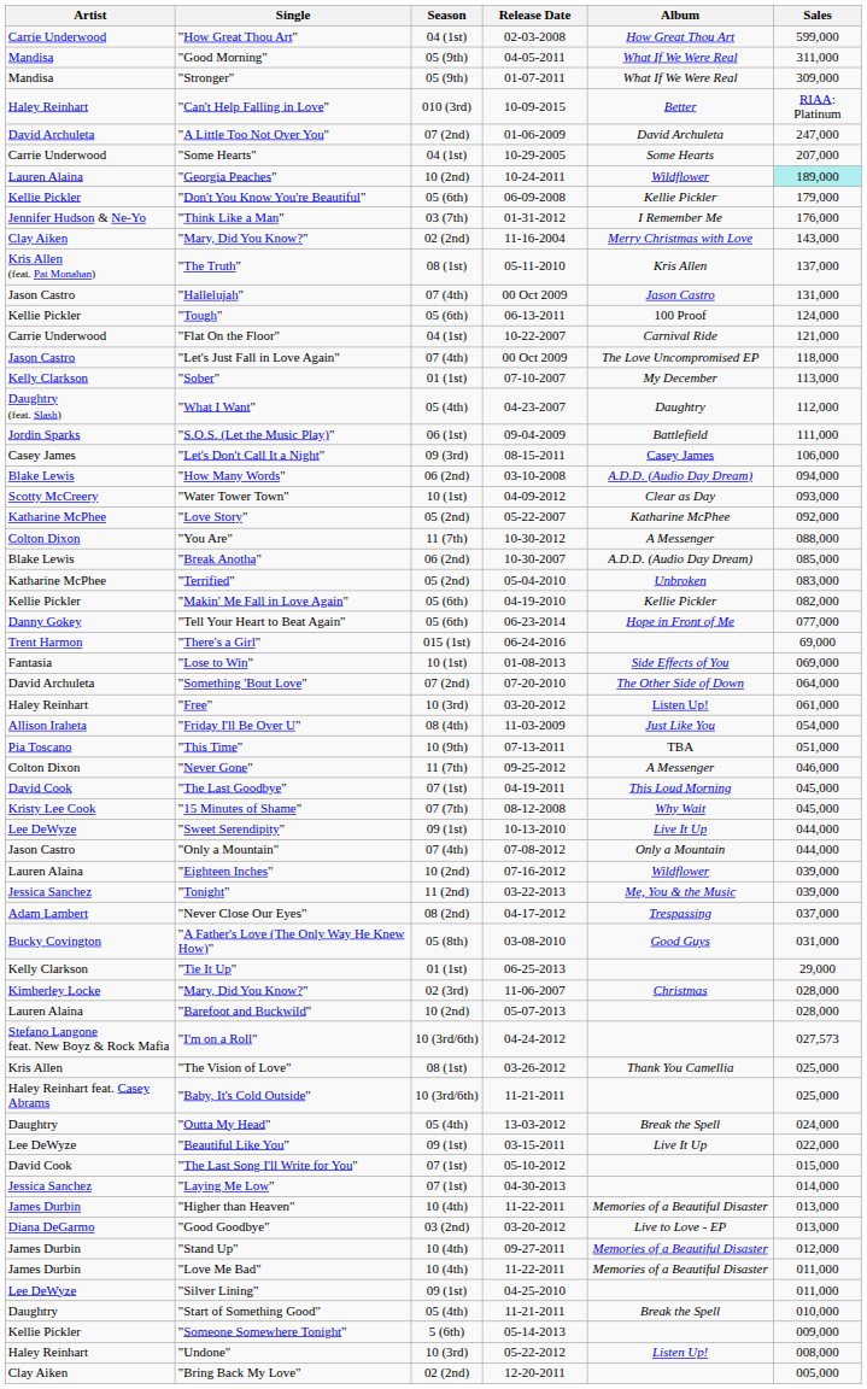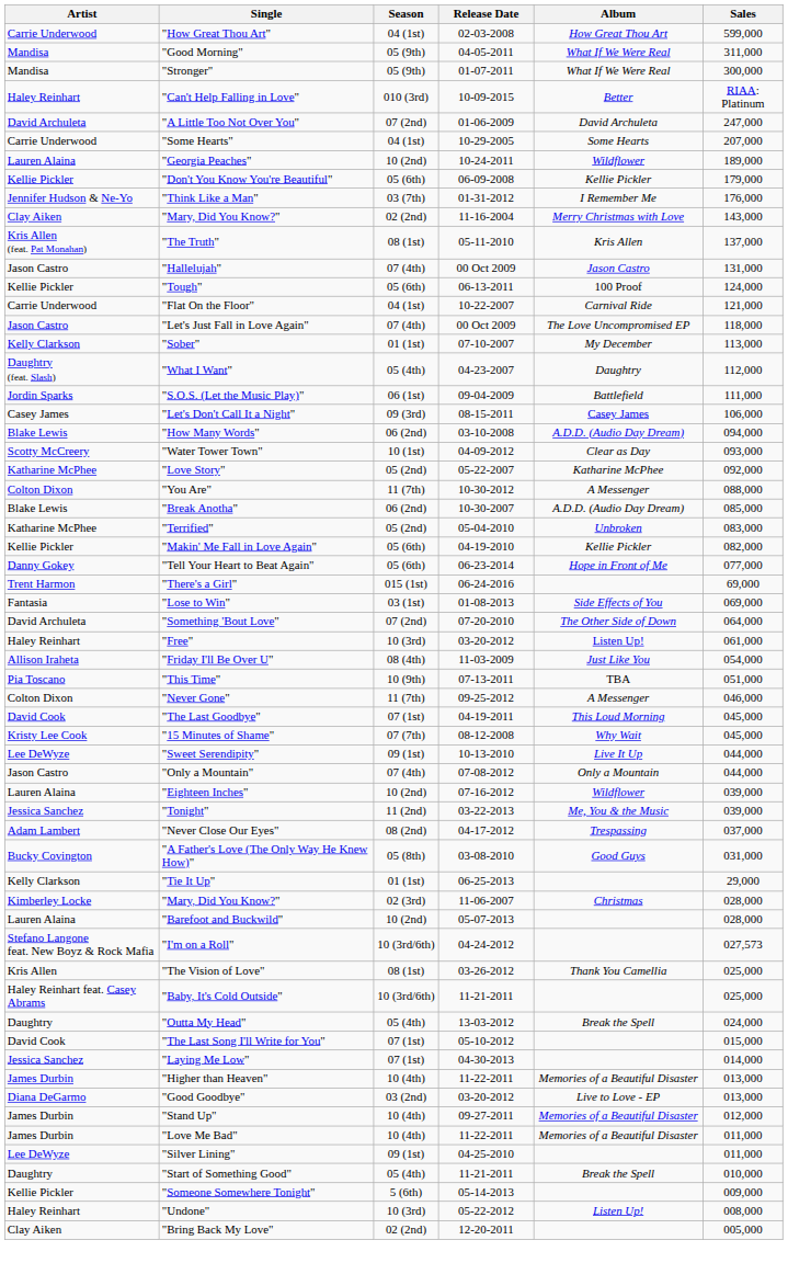 <table class="wikitable sortable" style="text-align:center;">
 <tr>
 <th style="width:200px;">Artist</th>
 <th style="width:280px;">Single</th>
 <th width="80">Season</th>
 <th style="width:120px;">Release Date</th>
 <th style="width:220px;">Album</th>
 <th style="width:100px;">Sales</th>
 </tr>
 <tr>
 <td style="text-align:left;"><a href='#'>Carrie Underwood</a></td>
 <td style="text-align:left;">"<a href='#'>How Great Thou Art</a>"</td>
 <td><span>0</span>4 (1st)</td>
 <td>02-03-2008</td>
 <td><em><a href='#'>How Great Thou Art</a></em></td>
 <td>599,000</td>
 </tr>
 <tr>
 <td style="text-align:left;"><a href='#'>Mandisa</a><br></td>
 <td style="text-align:left;">"Good Morning"</td>
 <td><span>0</span>5 (9th)</td>
 <td>04-05-2011</td>
 <td><em><a href='#'>What If We Were Real</a></em></td>
 <td>311,000</td>
 </tr>
 <tr>
 <td style="text-align:left;">Mandisa</td>
 <td style="text-align:left;">"Stronger"</td>
 <td><span>0</span>5 (9th)</td>
 <td>01-07-2011</td>
 <td><em>What If We Were Real</em></td>
-<td>309,000</td>
+<td>300,000</td>
 </tr>
 <tr>
 <td style="text-align:left;"><a href='#'>Haley Reinhart</a></td>
 <td style="text-align:left;">"<a href='#'>Can't Help Falling in Love</a>"</td>
 <td><span>0</span>10 (3rd)</td>
 <td>10-09-2015</td>
 <td><em><a href='#'>Better</a></em></td>
 <td><a href='#'>RIAA</a>: Platinum</td>
 </tr>
 <tr>
 <td style="text-align:left;"><a href='#'>David Archuleta</a></td>
 <td style="text-align:left;">"<a href='#'>A Little Too Not Over You</a>"</td>
 <td><span>0</span>7 (2nd)</td>
 <td>01-06-2009</td>
 <td><em>David Archuleta</em></td>
 <td>247,000</td>
 </tr>
 <tr>
 <td style="text-align:left;">Carrie Underwood</td>
 <td style="text-align:left;">"Some Hearts"</td>
 <td><span>0</span>4 (1st)</td>
 <td>10-29-2005</td>
 <td><em>Some Hearts</em></td>
 <td>207,000</td>
 </tr>
 <tr>
 <td style="text-align:left;"><a href='#'>Lauren Alaina</a></td>
 <td style="text-align:left;">"<a href='#'>Georgia Peaches</a>"</td>
 <td>10 (2nd)</td>
 <td>10-24-2011</td>
 <td><em><a href='#'>Wildflower</a></em></td>
-<td style="background: paleturquoise;">189,000</td>
+<td>189,000</td>
 </tr>
 <tr>
 <td style="text-align:left;"><a href='#'>Kellie Pickler</a></td>
 <td style="text-align:left;">"<a href='#'>Don't You Know You're Beautiful</a>"</td>
 <td><span>0</span>5 (6th)</td>
 <td>06-09-2008</td>
 <td><em>Kellie Pickler</em></td>
 <td>179,000</td>
 </tr>
 <tr>
 <td style="text-align:left;"><a href='#'>Jennifer Hudson</a> & <a href='#'>Ne-Yo</a></td>
 <td style="text-align:left;">"<a href='#'>Think Like a Man</a>"</td>
 <td><span>0</span>3 (7th)</td>
 <td>01-31-2012</td>
 <td><em>I Remember Me</em></td>
 <td>176,000</td>
 </tr>
 <tr>
 <td style="text-align:left;"><a href='#'>Clay Aiken</a></td>
 <td style="text-align:left;">"<a href='#'>Mary, Did You Know?</a>"</td>
 <td><span>0</span>2 (2nd)</td>
 <td>11-16-2004</td>
 <td><em><a href='#'>Merry Christmas with Love</a></em></td>
 <td>143,000</td>
 </tr>
 <tr>
 <td style="text-align:left;"><a href='#'>Kris Allen</a><br><small>(feat. <a href='#'>Pat Monahan</a>)</small></td>
 <td style="text-align:left;">"<a href='#'>The Truth</a>"</td>
 <td><span>0</span>8 (1st)</td>
 <td>05-11-2010</td>
 <td><em>Kris Allen</em></td>
 <td>137,000</td>
 </tr>
 <tr>
 <td style="text-align:left;">Jason Castro</td>
 <td style="text-align:left;">"<a href='#'>Hallelujah</a>"</td>
 <td><span>0</span>7 (4th)</td>
 <td><span>00</span> Oct 2009</td>
 <td><em><a href='#'>Jason Castro</a></em></td>
 <td>131,000</td>
 </tr>
 <tr>
 <td style="text-align:left;">Kellie Pickler</td>
 <td style="text-align:left;">"<a href='#'>Tough</a>"</td>
 <td><span>0</span>5 (6th)</td>
 <td>06-13-2011</td>
 <td>100 Proof</td>
 <td>124,000</td>
 </tr>
 <tr>
 <td style="text-align:left;">Carrie Underwood</td>
 <td style="text-align:left;">"Flat On the Floor"</td>
 <td><span>0</span>4 (1st)</td>
 <td>10-22-2007</td>
 <td><em>Carnival Ride</em></td>
 <td>121,000</td>
 </tr>
 <tr>
 <td style="text-align:left;"><a href='#'>Jason Castro</a></td>
 <td style="text-align:left;">"Let's Just Fall in Love Again"</td>
 <td><span>0</span>7 (4th)</td>
 <td><span>00</span> Oct 2009</td>
 <td><em>The Love Uncompromised EP</em></td>
 <td>118,000</td>
 </tr>
 <tr>
 <td style="text-align:left;"><a href='#'>Kelly Clarkson</a></td>
 <td style="text-align:left;">"<a href='#'>Sober</a>"</td>
 <td><span>0</span>1 (1st)</td>
 <td>07-10-2007</td>
 <td><em>My December</em></td>
 <td>113,000</td>
 </tr>
 <tr>
 <td style="text-align:left;"><a href='#'>Daughtry</a><br><small>(feat. <a href='#'>Slash</a>)</small></td>
 <td style="text-align:left;">"<a href='#'>What I Want</a>"</td>
 <td><span>0</span>5 (4th)</td>
 <td>04-23-2007</td>
 <td><em>Daughtry</em></td>
 <td>112,000</td>
 </tr>
 <tr>
 <td style="text-align:left;"><a href='#'>Jordin Sparks</a></td>
 <td style="text-align:left;">"<a href='#'>S.O.S. (Let the Music Play)</a>"</td>
 <td><span>0</span>6 (1st)</td>
 <td>09-04-2009</td>
 <td><em>Battlefield</em></td>
 <td>111,000</td>
 </tr>
 <tr>
 <td style="text-align:left;">Casey James</td>
 <td style="text-align:left;">"<a href='#'>Let's Don't Call It a Night</a>"</td>
 <td><span>0</span>9 (3rd)</td>
 <td>08-15-2011</td>
 <td><a href='#'>Casey James</a></td>
 <td>106,000</td>
 </tr>
 <tr>
 <td style="text-align:left;"><a href='#'>Blake Lewis</a></td>
 <td style="text-align:left;">"<a href='#'>How Many Words</a>"</td>
 <td><span>0</span>6 (2nd)</td>
 <td>03-10-2008</td>
 <td><em><a href='#'>A.D.D. (Audio Day Dream)</a></em></td>
 <td><span>0</span>94,000</td>
 </tr>
 <tr>
 <td style="text-align:left;"><a href='#'>Scotty McCreery</a></td>
 <td style="text-align:left;">"Water Tower Town"</td>
 <td>10 (1st)</td>
 <td>04-09-2012</td>
 <td><em>Clear as Day</em></td>
 <td><span>0</span>93,000</td>
 </tr>
 <tr>
 <td style="text-align:left;"><a href='#'>Katharine McPhee</a></td>
 <td style="text-align:left;">"<a href='#'>Love Story</a>"</td>
 <td><span>0</span>5 (2nd)</td>
 <td>05-22-2007</td>
 <td><em>Katharine McPhee</em></td>
 <td><span>0</span>92,000</td>
 </tr>
 <tr>
 <td style="text-align:left;"><a href='#'>Colton Dixon</a></td>
 <td style="text-align:left;">"You Are"</td>
 <td>11 (7th)</td>
 <td>10-30-2012</td>
 <td><em>A Messenger</em></td>
 <td><span>0</span>88,000</td>
 </tr>
 <tr>
 <td style="text-align:left;">Blake Lewis</td>
 <td style="text-align:left;">"<a href='#'>Break Anotha</a>"</td>
 <td><span>0</span>6 (2nd)</td>
 <td>10-30-2007</td>
 <td><em>A.D.D. (Audio Day Dream)</em></td>
 <td><span>0</span>85,000</td>
 </tr>
 <tr>
 <td style="text-align:left;">Katharine McPhee</td>
 <td style="text-align:left;">"<a href='#'>Terrified</a>"</td>
 <td><span>0</span>5 (2nd)</td>
 <td>05-04-2010</td>
 <td><em><a href='#'>Unbroken</a></em></td>
 <td><span>0</span>83,000</td>
 </tr>
 <tr>
 <td style="text-align:left;">Kellie Pickler</td>
 <td style="text-align:left;">"<a href='#'>Makin' Me Fall in Love Again</a>"</td>
 <td><span>0</span>5 (6th)</td>
 <td>04-19-2010</td>
 <td><em>Kellie Pickler</em></td>
 <td><span>0</span>82,000</td>
 </tr>
 <tr>
 <td style="text-align:left;"><a href='#'>Danny Gokey</a></td>
 <td style="text-align:left;">"Tell Your Heart to Beat Again"</td>
 <td><span>0</span>5 (6th)</td>
 <td>06-23-2014</td>
 <td><em><a href='#'>Hope in Front of Me</a> </em></td>
 <td><span>0</span>77,000</td>
 </tr>
 <tr>
 <td style="text-align:left;"><a href='#'>Trent Harmon</a></td>
 <td style="text-align:left;">"<a href='#'>There's a Girl</a>"</td>
 <td><span>0</span>15 (1st)</td>
 <td>06-24-2016</td>
 <td></td>
 <td>69,000</td>
 </tr>
 <tr>
 <td style="text-align:left;">Fantasia</td>
 <td style="text-align:left;">"<a href='#'>Lose to Win</a>"</td>
-<td>10 (1st)</td>
+<td><span>0</span>3 (1st)</td>
 <td>01-08-2013</td>
 <td><em><a href='#'>Side Effects of You</a></em></td>
 <td><span>0</span>69,000</td>
 </tr>
 <tr>
 <td style="text-align:left;">David Archuleta</td>
 <td style="text-align:left;">"<a href='#'>Something 'Bout Love</a>"</td>
 <td><span>0</span>7 (2nd)</td>
 <td>07-20-2010</td>
 <td><em><a href='#'>The Other Side of Down</a></em></td>
 <td><span>0</span>64,000</td>
 </tr>
 <tr>
 <td style="text-align:left;">Haley Reinhart</td>
 <td style="text-align:left;">"<a href='#'>Free</a>"</td>
 <td>10 (3rd)</td>
 <td>03-20-2012</td>
 <td><a href='#'>Listen Up!</a></td>
 <td><span>0</span>61,000</td>
 </tr>
 <tr>
 <td style="text-align:left;"><a href='#'>Allison Iraheta</a></td>
 <td style="text-align:left;">"<a href='#'>Friday I'll Be Over U</a>"</td>
 <td><span>0</span>8 (4th)</td>
 <td>11-03-2009</td>
 <td><em><a href='#'>Just Like You</a></em></td>
 <td><span>0</span>54,000</td>
 </tr>
 <tr>
 <td style="text-align:left;"><a href='#'>Pia Toscano</a></td>
 <td style="text-align:left;">"<a href='#'>This Time</a>"</td>
 <td>10 (9th)</td>
 <td>07-13-2011</td>
 <td>TBA</td>
 <td><span>0</span>51,000</td>
 </tr>
 <tr>
 <td style="text-align:left;">Colton Dixon</td>
 <td style="text-align:left;">"<a href='#'>Never Gone</a>"</td>
 <td>11 (7th)</td>
 <td>09-25-2012</td>
 <td><em>A Messenger</em></td>
 <td><span>0</span>46,000</td>
 </tr>
 <tr>
 <td style="text-align:left;"><a href='#'>David Cook</a></td>
 <td style="text-align:left;">"<a href='#'>The Last Goodbye</a>"</td>
 <td><span>0</span>7 (1st)</td>
 <td>04-19-2011</td>
 <td><em><a href='#'>This Loud Morning</a></em></td>
 <td><span>0</span>45,000</td>
 </tr>
 <tr>
 <td style="text-align:left;"><a href='#'>Kristy Lee Cook</a></td>
 <td style="text-align:left;">"<a href='#'>15 Minutes of Shame</a>"</td>
 <td><span>0</span>7 (7th)</td>
 <td>08-12-2008</td>
 <td><em><a href='#'>Why Wait</a></em></td>
 <td><span>0</span>45,000</td>
 </tr>
 <tr>
 <td style="text-align:left;"><a href='#'>Lee DeWyze</a></td>
 <td style="text-align:left;">"<a href='#'>Sweet Serendipity</a>"</td>
 <td><span>0</span>9 (1st)</td>
 <td>10-13-2010</td>
 <td><em><a href='#'>Live It Up</a></em></td>
 <td><span>0</span>44,000</td>
 </tr>
 <tr>
 <td style="text-align:left;">Jason Castro</td>
 <td style="text-align:left;">"Only a Mountain"</td>
 <td><span>0</span>7 (4th)</td>
 <td>07-08-2012</td>
 <td><em>Only a Mountain</em></td>
 <td><span>0</span>44,000</td>
 </tr>
 <tr>
 <td style="text-align:left;">Lauren Alaina</td>
 <td style="text-align:left;">"<a href='#'>Eighteen Inches</a>"</td>
 <td>10 (2nd)</td>
 <td>07-16-2012</td>
 <td><em><a href='#'>Wildflower</a></em></td>
 <td><span>0</span>39,000</td>
 </tr>
 <tr>
 <td style="text-align:left;"><a href='#'>Jessica Sanchez</a></td>
 <td style="text-align:left;">"<a href='#'>Tonight</a>"</td>
 <td>11 (2nd)</td>
 <td>03-22-2013</td>
 <td><em><a href='#'>Me, You & the Music</a></em></td>
 <td><span>0</span>39,000</td>
 </tr>
 <tr>
 <td style="text-align:left;"><a href='#'>Adam Lambert</a></td>
 <td style="text-align:left;">"Never Close Our Eyes"</td>
 <td><span>0</span>8 (2nd)</td>
 <td>04-17-2012</td>
 <td><em><a href='#'>Trespassing</a></em></td>
 <td><span>0</span>37,000</td>
 </tr>
 <tr>
 <td style="text-align:left;"><a href='#'>Bucky Covington</a></td>
 <td style="text-align:left;">"<a href='#'>A Father's Love (The Only Way He Knew How)</a>"</td>
 <td><span>0</span>5 (8th)</td>
 <td>03-08-2010</td>
 <td><em><a href='#'>Good Guys</a></em></td>
 <td><span>0</span>31,000</td>
 </tr>
 <tr>
 <td style="text-align:left;">Kelly Clarkson</td>
 <td style="text-align:left;">"<a href='#'>Tie It Up</a>"</td>
 <td><span>0</span>1 (1st)</td>
 <td>06-25-2013</td>
 <td></td>
 <td>29,000</td>
 </tr>
 <tr>
 <td style="text-align:left;"><a href='#'>Kimberley Locke</a></td>
 <td style="text-align:left;">"<a href='#'>Mary, Did You Know?</a>"</td>
 <td><span>0</span>2 (3rd)</td>
 <td>11-06-2007</td>
 <td><em><a href='#'>Christmas</a></em></td>
 <td><span>0</span>28,000</td>
 </tr>
 <tr>
 <td style="text-align:left;">Lauren Alaina</td>
 <td style="text-align:left;">"<a href='#'>Barefoot and Buckwild</a>"</td>
 <td>10 (2nd)</td>
 <td>05-07-2013</td>
 <td></td>
 <td><span>0</span>28,000</td>
 </tr>
 <tr>
 <td style="text-align:left;"><a href='#'>Stefano Langone</a> <br>feat. New Boyz & Rock Mafia</td>
 <td style="text-align:left;">"<a href='#'>I'm on a Roll</a>"</td>
 <td>10 (3rd/6th)</td>
 <td>04-24-2012</td>
 <td></td>
 <td><span>0</span>27,573</td>
 </tr>
 <tr>
 <td style="text-align:left;">Kris Allen</td>
 <td style="text-align:left;">"The Vision of Love"</td>
 <td><span>0</span>8 (1st)</td>
 <td>03-26-2012</td>
 <td><em>Thank You Camellia</em></td>
 <td><span>0</span>25,000</td>
 </tr>
 <tr>
 <td style="text-align:left;">Haley Reinhart feat. <a href='#'>Casey Abrams</a></td>
 <td style="text-align:left;">"<a href='#'>Baby, It's Cold Outside</a>"</td>
 <td>10 (3rd/6th)</td>
 <td>11-21-2011</td>
 <td></td>
 <td><span>0</span>25,000</td>
 </tr>
 <tr>
 <td style="text-align:left;">Daughtry</td>
 <td style="text-align:left;">"<a href='#'>Outta My Head</a>"</td>
 <td><span>0</span>5 (4th)</td>
 <td>13-03-2012</td>
 <td><em>Break the Spell</em></td>
 <td><span>0</span>24,000</td>
 </tr>
 <tr>
-<td style="text-align:left;">Lee DeWyze</td>
-<td style="text-align:left;">"<a href='#'>Beautiful Like You</a>"</td>
-<td><span>0</span>9 (1st)</td>
-<td>03-15-2011</td>
-<td><em>Live It Up</em></td>
-<td><span>0</span>22,000</td>
-</tr>
-<tr>
 <td style="text-align:left;">David Cook</td>
 <td style="text-align:left;">"<a href='#'>The Last Song I'll Write for You</a>"</td>
 <td><span>0</span>7 (1st)</td>
 <td>05-10-2012</td>
 <td></td>
 <td><span>0</span>15,000</td>
 </tr>
 <tr>
 <td style="text-align:left;"><a href='#'>Jessica Sanchez</a></td>
 <td style="text-align:left;">"<a href='#'>Laying Me Low</a>"</td>
 <td><span>0</span>7 (1st)</td>
 <td>04-30-2013</td>
 <td></td>
 <td><span>0</span>14,000</td>
 </tr>
 <tr>
 <td style="text-align:left;"><a href='#'>James Durbin</a></td>
 <td style="text-align:left;">"Higher than Heaven"</td>
 <td>10 (4th)</td>
 <td>11-22-2011</td>
 <td><em>Memories of a Beautiful Disaster</em></td>
 <td><span>0</span>13,000</td>
 </tr>
 <tr>
 <td style="text-align:left;"><a href='#'>Diana DeGarmo</a></td>
 <td style="text-align:left;">"Good Goodbye"</td>
 <td><span>0</span>3 (2nd)</td>
 <td>03-20-2012</td>
 <td><em>Live to Love - EP</em></td>
 <td><span>0</span>13,000</td>
 </tr>
 <tr>
 <td style="text-align:left;">James Durbin</td>
 <td style="text-align:left;">"Stand Up"</td>
 <td>10 (4th)</td>
 <td>09-27-2011</td>
 <td><em><a href='#'>Memories of a Beautiful Disaster</a></em></td>
 <td><span>0</span>12,000</td>
 </tr>
 <tr>
 <td style="text-align:left;">James Durbin</td>
 <td style="text-align:left;">"Love Me Bad"</td>
 <td>10 (4th)</td>
 <td>11-22-2011</td>
 <td><em>Memories of a Beautiful Disaster</em></td>
 <td><span>0</span>11,000</td>
 </tr>
 <tr>
 <td style="text-align:left;"><a href='#'>Lee DeWyze</a></td>
 <td style="text-align:left;">"Silver Lining"</td>
 <td><span>0</span>9 (1st)</td>
 <td>04-25-2010</td>
 <td></td>
 <td><span>0</span>11,000</td>
 </tr>
 <tr>
 <td style="text-align:left;">Daughtry</td>
 <td style="text-align:left;">"Start of Something Good"</td>
 <td><span>0</span>5 (4th)</td>
 <td>11-21-2011</td>
 <td><em>Break the Spell</em></td>
 <td><span>0</span>10,000</td>
 </tr>
 <tr>
 <td style="text-align:left;">Kellie Pickler</td>
 <td style="text-align:left;">"<a href='#'>Someone Somewhere Tonight</a>"</td>
 <td>5 (6th)</td>
 <td>05-14-2013</td>
 <td></td>
 <td><span>00</span>9,000</td>
 </tr>
 <tr>
 <td style="text-align:left;">Haley Reinhart</td>
 <td style="text-align:left;">"Undone"</td>
 <td>10 (3rd)</td>
 <td>05-22-2012</td>
 <td><em><a href='#'>Listen Up!</a></em></td>
 <td><span>00</span>8,000</td>
 </tr>
 <tr>
 <td style="text-align:left;">Clay Aiken</td>
 <td style="text-align:left;">"Bring Back My Love"</td>
 <td><span>0</span>2 (2nd)</td>
 <td>12-20-2011</td>
 <td></td>
 <td><span>00</span>5,000</td>
 </tr>
 </table>
